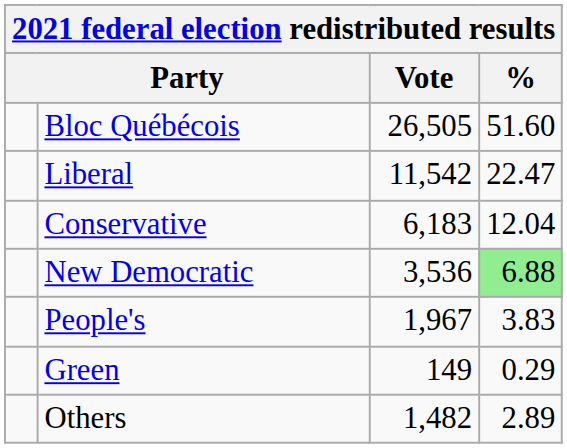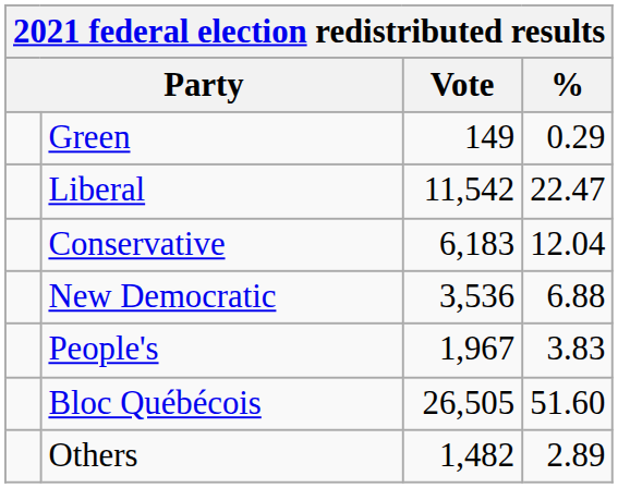 <table class="wikitable">
 <tr>
 <th colspan="4"><a href='#'>2021 federal election</a> redistributed results</th>
 </tr>
 <tr>
 <th bgcolor="#DDDDFF" width="130px" colspan="2">Party</th>
 <th bgcolor="#DDDDFF" width="50px">Vote</th>
 <th bgcolor="#DDDDFF" width="30px">%</th>
 </tr>
 <tr>
 <td> </td>
-<td><a href='#'>Bloc Québécois</a></td>
-<td align=right>26,505</td>
-<td align=right>51.60</td>
+<td><a href='#'>Green</a></td>
+<td align=right>149</td>
+<td align=right>0.29</td>
 </tr>
 <tr>
 <td> </td>
 <td><a href='#'>Liberal</a></td>
 <td align=right>11,542</td>
 <td align=right>22.47</td>
 </tr>
 <tr>
 <td> </td>
 <td><a href='#'>Conservative</a></td>
 <td align=right>6,183</td>
 <td align=right>12.04</td>
 </tr>
 <tr>
 <td> </td>
 <td><a href='#'>New Democratic</a></td>
 <td align=right>3,536</td>
-<td align=right style="background: lightgreen;">6.88</td>
+<td align=right>6.88</td>
 </tr>
 <tr>
 <td> </td>
 <td><a href='#'>People's</a></td>
 <td align=right>1,967</td>
 <td align=right>3.83</td>
 </tr>
 <tr>
 <td> </td>
-<td><a href='#'>Green</a></td>
-<td align=right>149</td>
-<td align=right>0.29</td>
+<td><a href='#'>Bloc Québécois</a></td>
+<td align=right>26,505</td>
+<td align=right>51.60</td>
 </tr>
 <tr>
 <td> </td>
 <td>Others</td>
 <td align=right>1,482</td>
 <td align=right>2.89</td>
 </tr>
 </table>
